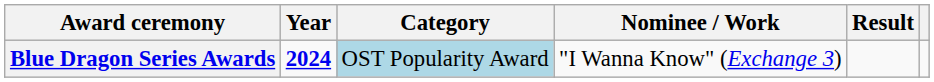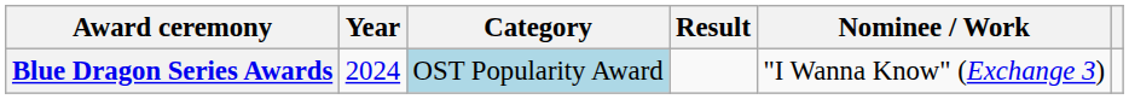 <table class="wikitable plainrowheaders">
 <tr>
 <th scope="col">Award ceremony</th>
 <th scope="col">Year</th>
 <th scope="col">Category </th>
+<th scope="col">Result</th>
 <th scope="col">Nominee / Work</th>
-<th scope="col">Result</th>
 <th scope="col" class="unsortable"></th>
 </tr>
 <tr>
 <th scope="row"><a href='#'>Blue Dragon Series Awards</a></th>
-<td><strong><a href='#'>2024</a></strong></td>
+<td><a href='#'>2024</a></td>
 <td style="background: lightblue;">OST Popularity Award</td>
+<td></td>
 <td>"I Wanna Know" (<a href='#'><em>Exchange 3</em></a>)</td>
-<td></td>
 <td style="text-align:center"></td>
 </tr>
 </table>
